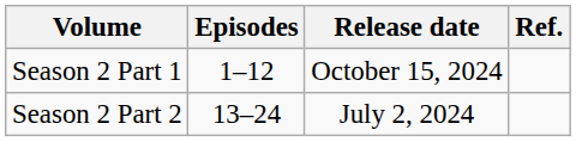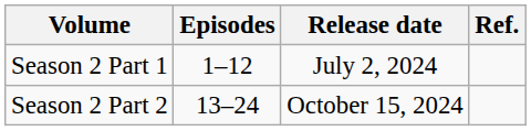 <table class="wikitable" style="text-align: center;">
 <tr>
 <th>Volume</th>
 <th>Episodes</th>
 <th>Release date</th>
 <th>Ref.</th>
 </tr>
 <tr>
 <td>Season 2 Part 1</td>
 <td>1–12</td>
-<td>October 15, 2024</td>
+<td>July 2, 2024</td>
 <td></td>
 </tr>
 <tr>
 <td>Season 2 Part 2</td>
 <td>13–24</td>
-<td>July 2, 2024</td>
+<td>October 15, 2024</td>
 <td></td>
 </tr>
 </table>
